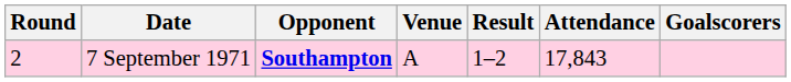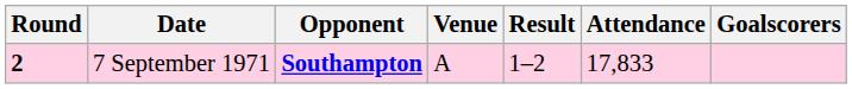 <table class="wikitable">
 <tr>
 <th>Round</th>
 <th>Date</th>
 <th>Opponent</th>
 <th>Venue</th>
 <th>Result</th>
 <th>Attendance</th>
 <th>Goalscorers</th>
 </tr>
 <tr style="background-color: #ffd0e3;">
-<td>2</td>
+<td><strong>2</strong></td>
 <td>7 September 1971</td>
 <td><strong><a href='#'>Southampton</a></strong></td>
 <td>A</td>
 <td>1–2</td>
-<td>17,843</td>
+<td>17,833</td>
 <td></td>
 </tr>
 </table>
